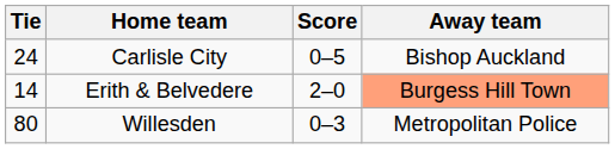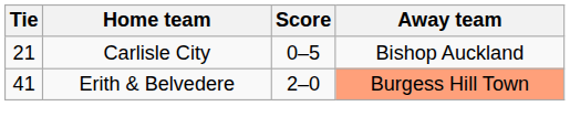 <table class="wikitable" style="text-align:center;">
 <tr>
 <th width=20>Tie</th>
 <th width=175>Home team</th>
 <th width=20>Score</th>
 <th width=175>Away team</th>
 </tr>
 <tr>
-<td>24</td>
+<td>21</td>
 <td>Carlisle City</td>
 <td>0–5</td>
 <td>Bishop Auckland</td>
 </tr>
 <tr>
-<td>14</td>
+<td>41</td>
 <td>Erith & Belvedere</td>
 <td>2–0</td>
 <td style="background: lightsalmon;">Burgess Hill Town</td>
 </tr>
-<tr>
-<td>80</td>
-<td>Willesden</td>
-<td>0–3</td>
-<td>Metropolitan Police</td>
-</tr>
 </table>
